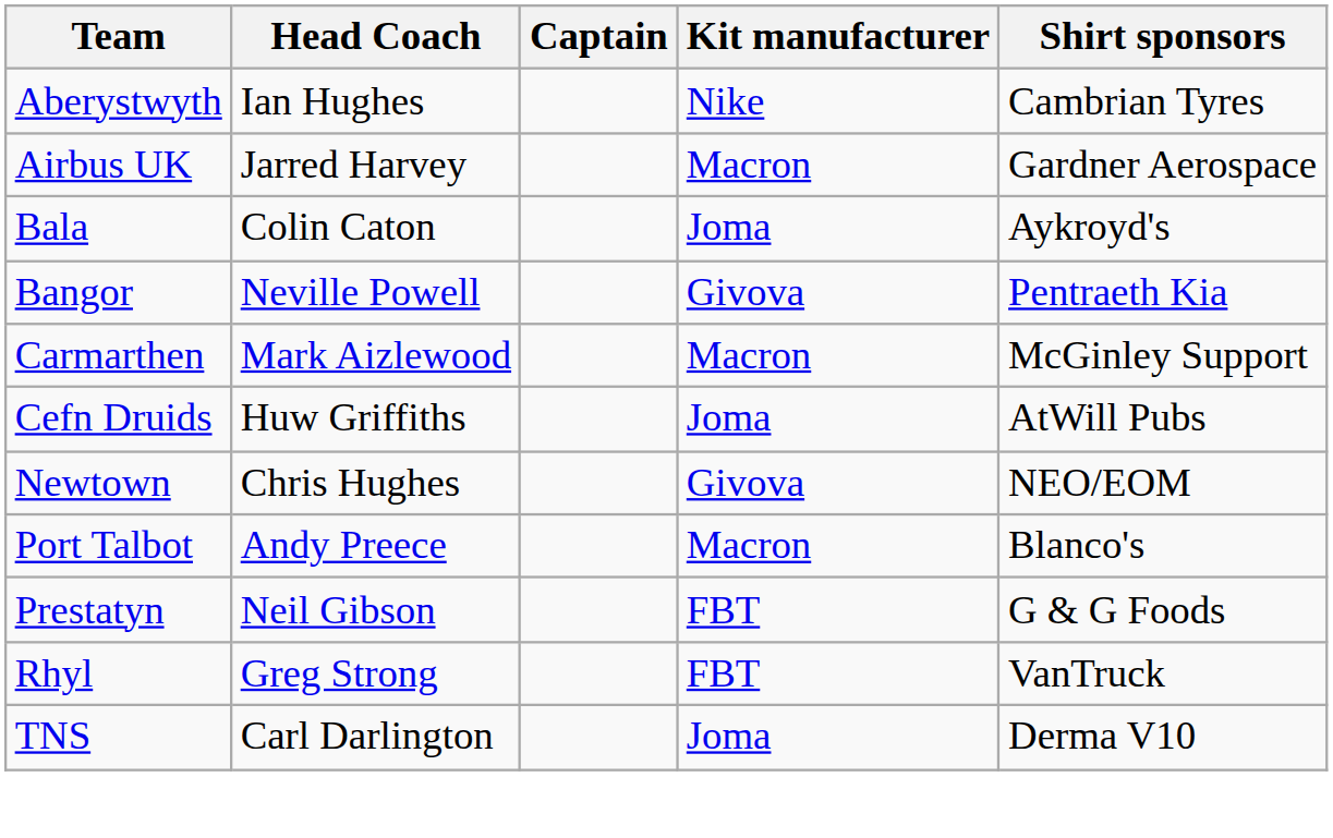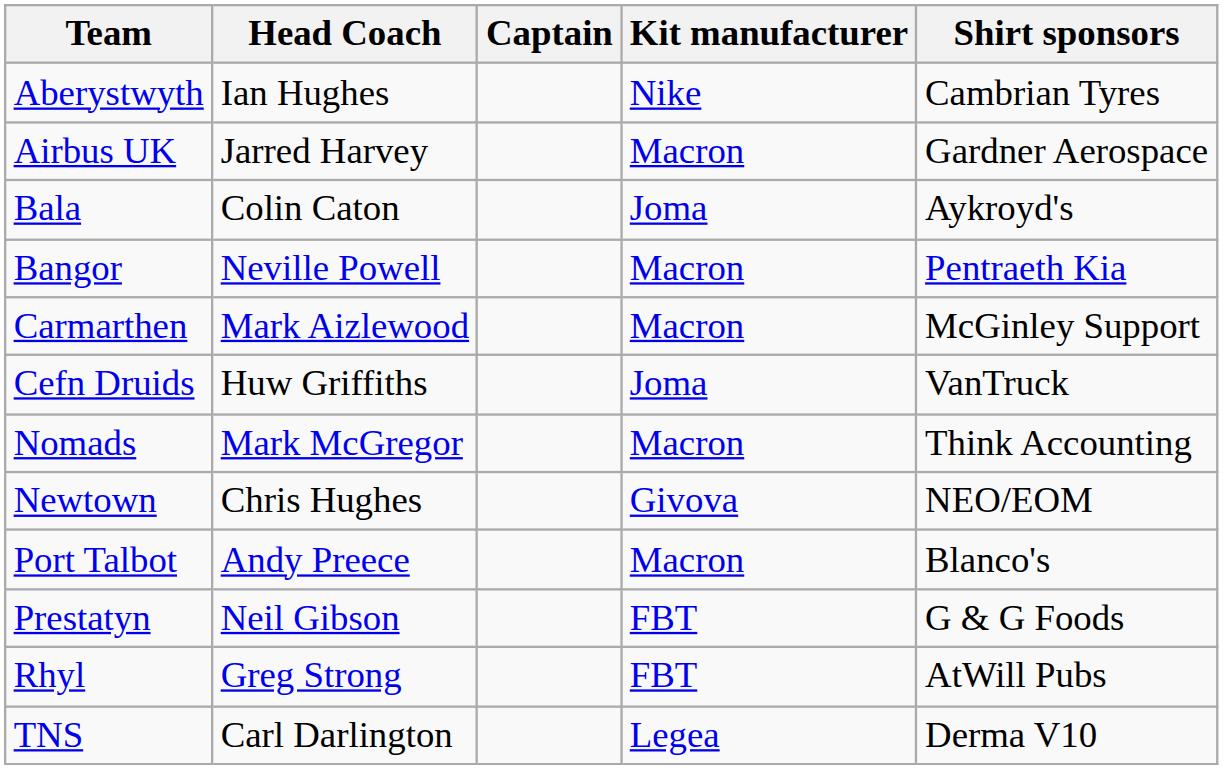 <table class="wikitable sortable">
 <tr>
 <th>Team</th>
 <th>Head Coach</th>
 <th>Captain</th>
 <th>Kit manufacturer</th>
 <th>Shirt sponsors</th>
 </tr>
 <tr>
 <td><a href='#'>Aberystwyth</a></td>
 <td> Ian Hughes</td>
 <td></td>
 <td><a href='#'>Nike</a></td>
 <td>Cambrian Tyres</td>
 </tr>
 <tr>
 <td><a href='#'>Airbus UK</a></td>
 <td> Jarred Harvey</td>
 <td></td>
 <td><a href='#'>Macron</a></td>
 <td>Gardner Aerospace</td>
 </tr>
 <tr>
 <td><a href='#'>Bala</a></td>
 <td> Colin Caton</td>
 <td></td>
 <td><a href='#'>Joma</a></td>
 <td>Aykroyd's</td>
 </tr>
 <tr>
 <td><a href='#'>Bangor</a></td>
 <td> <a href='#'>Neville Powell</a></td>
 <td></td>
-<td><a href='#'>Givova</a></td>
+<td><a href='#'>Macron</a></td>
 <td><a href='#'>Pentraeth Kia</a></td>
 </tr>
 <tr>
 <td><a href='#'>Carmarthen</a></td>
 <td> <a href='#'>Mark Aizlewood</a></td>
 <td></td>
 <td><a href='#'>Macron</a></td>
 <td>McGinley Support</td>
 </tr>
 <tr>
 <td><a href='#'>Cefn Druids</a></td>
 <td> Huw Griffiths</td>
 <td></td>
 <td><a href='#'>Joma</a></td>
-<td>AtWill Pubs</td>
+<td>VanTruck</td>
+</tr>
+<tr>
+<td><a href='#'>Nomads</a></td>
+<td> <a href='#'>Mark McGregor</a></td>
+<td></td>
+<td><a href='#'>Macron</a></td>
+<td>Think Accounting</td>
 </tr>
 <tr>
 <td><a href='#'>Newtown</a></td>
 <td> Chris Hughes</td>
 <td></td>
 <td><a href='#'>Givova</a></td>
 <td>NEO/EOM</td>
 </tr>
 <tr>
 <td><a href='#'>Port Talbot</a></td>
 <td> <a href='#'>Andy Preece</a></td>
 <td></td>
 <td><a href='#'>Macron</a></td>
 <td>Blanco's</td>
 </tr>
 <tr>
 <td><a href='#'>Prestatyn</a></td>
 <td> <a href='#'>Neil Gibson</a></td>
 <td></td>
 <td><a href='#'>FBT</a></td>
 <td>G & G Foods</td>
 </tr>
 <tr>
 <td><a href='#'>Rhyl</a></td>
 <td> <a href='#'>Greg Strong</a></td>
 <td></td>
 <td><a href='#'>FBT</a></td>
-<td>VanTruck</td>
+<td>AtWill Pubs</td>
 </tr>
 <tr>
 <td><a href='#'>TNS</a></td>
 <td> Carl Darlington</td>
 <td></td>
-<td><a href='#'>Joma</a></td>
+<td><a href='#'>Legea</a></td>
 <td>Derma V10</td>
 </tr>
 </table>
